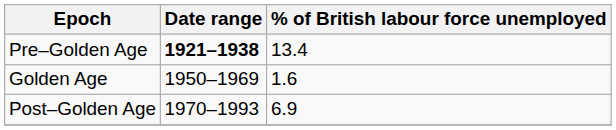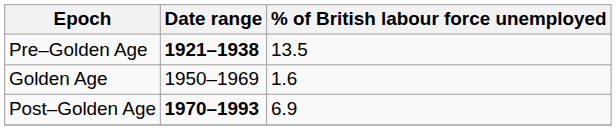 <table class="wikitable sortable">
 <tr>
 <th>Epoch</th>
 <th>Date range</th>
 <th>% of British labour force unemployed</th>
 </tr>
 <tr>
 <td>Pre–Golden Age</td>
 <td><strong>1921–1938</strong></td>
-<td>13.4</td>
+<td>13.5</td>
 </tr>
 <tr>
 <td>Golden Age</td>
 <td>1950–1969</td>
 <td>1.6</td>
 </tr>
 <tr>
 <td>Post–Golden Age</td>
-<td>1970–1993</td>
+<td><strong>1970–1993</strong></td>
 <td>6.9</td>
 </tr>
 <tr>
 </tr>
 </table>
